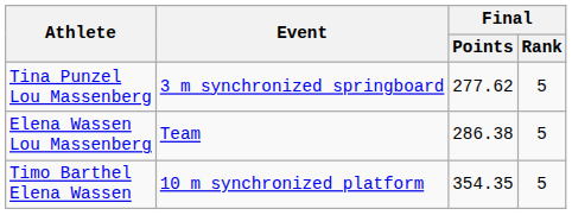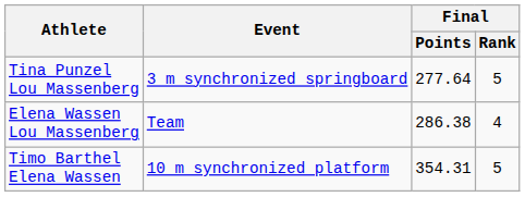 <table class="wikitable" style="font-size:90%">
 <tr>
 <th rowspan="2">Athlete</th>
 <th rowspan="2">Event</th>
 <th colspan="2">Final</th>
 </tr>
 <tr>
 <th>Points</th>
 <th>Rank</th>
 </tr>
 <tr align="center">
 <td align="left"><a href='#'>Tina Punzel</a><br><a href='#'>Lou Massenberg</a></td>
 <td align="left"><a href='#'>3 m synchronized springboard</a></td>
-<td>277.62</td>
+<td>277.64</td>
 <td>5</td>
 </tr>
 <tr align="center">
 <td align="left"><a href='#'>Elena Wassen</a><br><a href='#'>Lou Massenberg</a></td>
 <td align="left"><a href='#'>Team</a></td>
 <td>286.38</td>
-<td>5</td>
+<td>4</td>
 </tr>
 <tr align="center">
 <td align="left"><a href='#'>Timo Barthel</a><br><a href='#'>Elena Wassen</a></td>
 <td align="left"><a href='#'>10 m synchronized platform</a></td>
-<td>354.35</td>
+<td>354.31</td>
 <td>5</td>
 </tr>
 </table>
